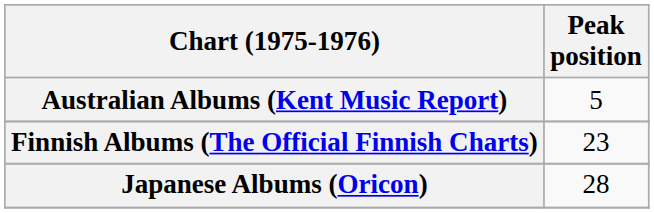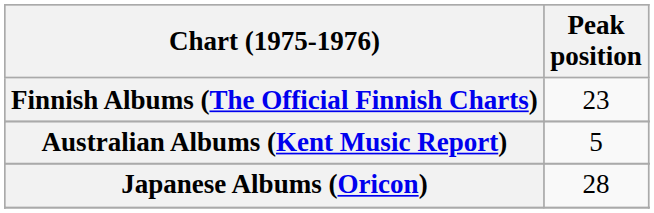 <table class="wikitable sortable plainrowheaders" style="text-align:center">
 <tr>
 <th scope="col">Chart (1975-1976)</th>
 <th scope="col">Peak<br> position</th>
 </tr>
 <tr>
-<th scope="row">Australian Albums (<a href='#'>Kent Music Report</a>)</th>
-<td align="center">5</td>
+<th scope="row">Finnish Albums (<a href='#'>The Official Finnish Charts</a>)</th>
+<td align="center">23</td>
 </tr>
 <tr>
 </tr>
 <tr>
 </tr>
 <tr>
-<th scope="row">Finnish Albums (<a href='#'>The Official Finnish Charts</a>)</th>
-<td align="center">23</td>
+<th scope="row">Australian Albums (<a href='#'>Kent Music Report</a>)</th>
+<td align="center">5</td>
 </tr>
 <tr>
 </tr>
 <tr>
 <th scope="row">Japanese Albums (<a href='#'>Oricon</a>)</th>
 <td align="center">28</td>
 </tr>
 <tr>
 </tr>
 <tr>
 </tr>
 <tr>
 </tr>
 <tr>
 </tr>
 </table>
